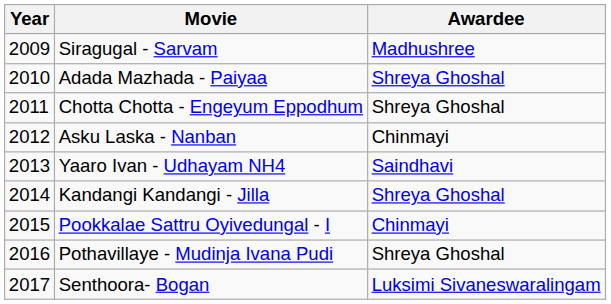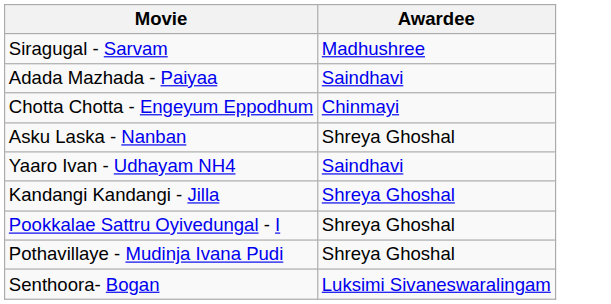 <table class="wikitable">
 <tr>
-<th>Year</th>
 <th>Movie</th>
 <th>Awardee</th>
 </tr>
 <tr>
-<td>2009</td>
 <td>Siragugal - <a href='#'>Sarvam</a></td>
 <td><a href='#'>Madhushree</a></td>
 </tr>
 <tr>
-<td>2010</td>
 <td>Adada Mazhada - <a href='#'>Paiyaa</a></td>
-<td><a href='#'>Shreya Ghoshal</a></td>
+<td><a href='#'>Saindhavi</a></td>
 </tr>
 <tr>
-<td>2011</td>
 <td>Chotta Chotta - <a href='#'>Engeyum Eppodhum</a></td>
+<td><a href='#'>Chinmayi</a></td>
+</tr>
+<tr>
+<td>Asku Laska - <a href='#'>Nanban</a></td>
 <td>Shreya Ghoshal</td>
 </tr>
 <tr>
-<td>2012</td>
-<td>Asku Laska - <a href='#'>Nanban</a></td>
-<td>Chinmayi</td>
-</tr>
-<tr>
-<td>2013</td>
 <td>Yaaro Ivan - <a href='#'>Udhayam NH4</a></td>
 <td><a href='#'>Saindhavi</a></td>
 </tr>
 <tr>
-<td>2014</td>
 <td>Kandangi Kandangi - <a href='#'>Jilla</a></td>
 <td><a href='#'>Shreya Ghoshal</a></td>
 </tr>
 <tr>
-<td>2015</td>
 <td><a href='#'>Pookkalae Sattru Oyivedungal</a> - <a href='#'>I</a></td>
-<td><a href='#'>Chinmayi</a></td>
+<td>Shreya Ghoshal</td>
 </tr>
 <tr>
-<td>2016</td>
 <td>Pothavillaye - <a href='#'>Mudinja Ivana Pudi</a></td>
 <td>Shreya Ghoshal</td>
 </tr>
 <tr>
-<td>2017</td>
 <td>Senthoora- <a href='#'>Bogan</a></td>
 <td><a href='#'>Luksimi Sivaneswaralingam</a></td>
 </tr>
 </table>
